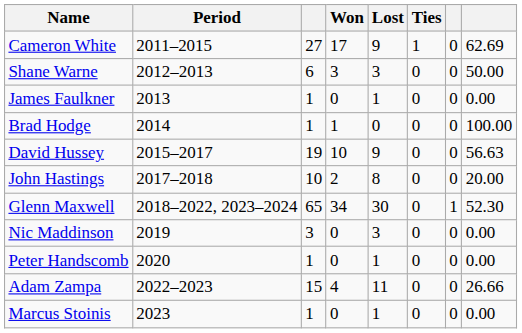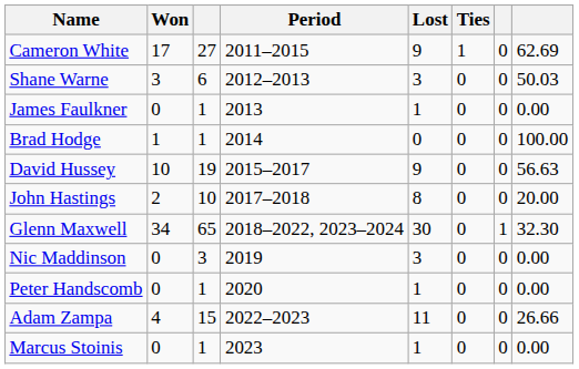 <table class="wikitable sortable">
 <tr>
 <th>Name</th>
+<th>Won</th>
+<th></th>
 <th>Period</th>
-<th></th>
-<th>Won</th>
 <th>Lost</th>
 <th>Ties</th>
 <th></th>
 <th></th>
 </tr>
 <tr>
 <td><a href='#'>Cameron White</a></td>
+<td>17</td>
+<td>27</td>
 <td>2011–2015</td>
-<td>27</td>
-<td>17</td>
 <td>9</td>
 <td>1</td>
 <td>0</td>
 <td>62.69</td>
 </tr>
 <tr>
 <td><a href='#'>Shane Warne</a></td>
+<td>3</td>
+<td>6</td>
 <td>2012–2013</td>
-<td>6</td>
-<td>3</td>
 <td>3</td>
 <td>0</td>
 <td>0</td>
-<td>50.00</td>
+<td>50.03</td>
 </tr>
 <tr>
 <td><a href='#'>James Faulkner</a></td>
+<td>0</td>
+<td>1</td>
 <td>2013</td>
-<td>1</td>
-<td>0</td>
 <td>1</td>
 <td>0</td>
 <td>0</td>
 <td>0.00</td>
 </tr>
 <tr>
 <td><a href='#'>Brad Hodge</a></td>
-<td>2014</td>
 <td>1</td>
 <td>1</td>
+<td>2014</td>
 <td>0</td>
 <td>0</td>
 <td>0</td>
 <td>100.00</td>
 </tr>
 <tr>
 <td><a href='#'>David Hussey</a></td>
+<td>10</td>
+<td>19</td>
 <td>2015–2017</td>
-<td>19</td>
-<td>10</td>
 <td>9</td>
 <td>0</td>
 <td>0</td>
 <td>56.63</td>
 </tr>
 <tr>
 <td><a href='#'>John Hastings</a></td>
+<td>2</td>
+<td>10</td>
 <td>2017–2018</td>
-<td>10</td>
-<td>2</td>
 <td>8</td>
 <td>0</td>
 <td>0</td>
 <td>20.00</td>
 </tr>
 <tr>
 <td><a href='#'>Glenn Maxwell</a></td>
+<td>34</td>
+<td>65</td>
 <td>2018–2022, 2023–2024</td>
-<td>65</td>
-<td>34</td>
 <td>30</td>
 <td>0</td>
 <td>1</td>
-<td>52.30</td>
+<td>32.30</td>
 </tr>
 <tr>
 <td><a href='#'>Nic Maddinson</a></td>
+<td>0</td>
+<td>3</td>
 <td>2019</td>
-<td>3</td>
-<td>0</td>
 <td>3</td>
 <td>0</td>
 <td>0</td>
 <td>0.00</td>
 </tr>
 <tr>
 <td><a href='#'>Peter Handscomb</a></td>
+<td>0</td>
+<td>1</td>
 <td>2020</td>
-<td>1</td>
-<td>0</td>
 <td>1</td>
 <td>0</td>
 <td>0</td>
 <td>0.00</td>
 </tr>
 <tr>
 <td><a href='#'>Adam Zampa</a></td>
+<td>4</td>
+<td>15</td>
 <td>2022–2023</td>
-<td>15</td>
-<td>4</td>
 <td>11</td>
 <td>0</td>
 <td>0</td>
 <td>26.66</td>
 </tr>
 <tr>
 <td><a href='#'>Marcus Stoinis</a></td>
+<td>0</td>
+<td>1</td>
 <td>2023</td>
-<td>1</td>
-<td>0</td>
 <td>1</td>
 <td>0</td>
 <td>0</td>
 <td>0.00</td>
 </tr>
 </table>
